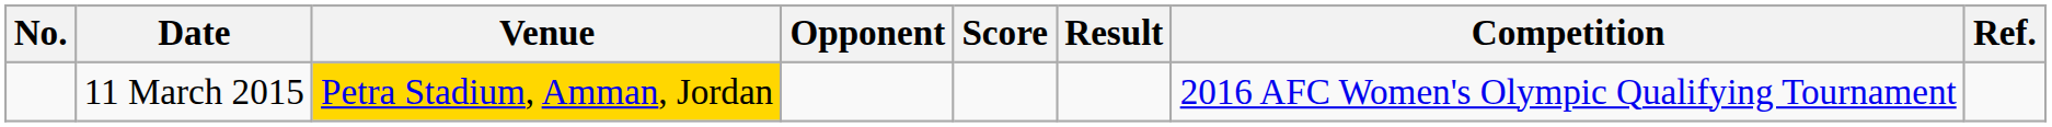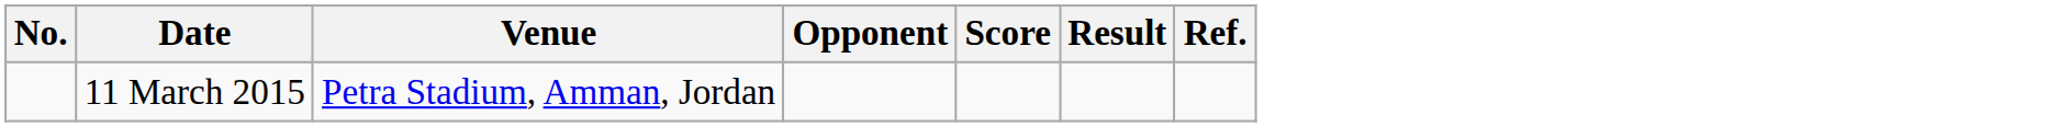 <table class="wikitable">
 <tr>
 <th>No.</th>
 <th>Date</th>
 <th>Venue</th>
 <th>Opponent</th>
 <th>Score</th>
 <th>Result</th>
-<th>Competition</th>
 <th>Ref.</th>
 </tr>
 <tr>
 <td></td>
 <td>11 March 2015</td>
-<td style="background: gold;"><a href='#'>Petra Stadium</a>, <a href='#'>Amman</a>, Jordan</td>
+<td><a href='#'>Petra Stadium</a>, <a href='#'>Amman</a>, Jordan</td>
 <td></td>
 <td></td>
 <td></td>
-<td><a href='#'>2016 AFC Women's Olympic Qualifying Tournament</a></td>
 <td></td>
 </tr>
 </table>
